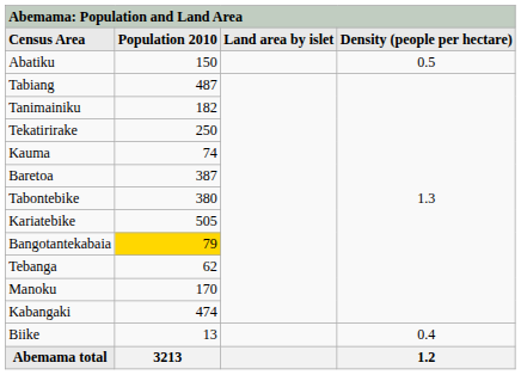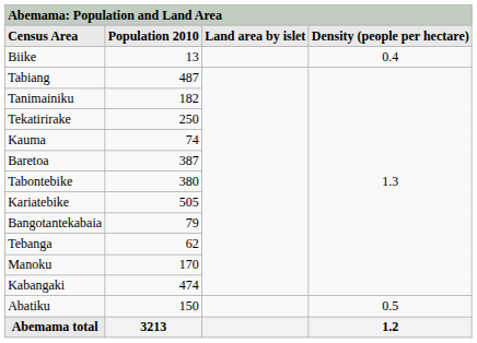 <table class="wikitable">
 <tr>
 <td colspan="4" style="background:#c1cdc1;"><strong>Abemama: Population and Land Area</strong></td>
 </tr>
 <tr>
 <th style="text-align:left; background:#e9e9e9; vertical-align:top;">Census Area</th>
 <th style="text-align:right; background:#e9e9e9; vertical-align:top;">Population 2010</th>
 <th style="text-align:right; background:#e9e9e9; vertical-align:top;">Land area by islet</th>
 <th style="text-align:right; background:#e9e9e9; vertical-align:top;">Density (people per hectare)</th>
 </tr>
 <tr>
-<td>Abatiku</td>
-<td align=right>150</td>
+<td>Biike</td>
+<td align=right>13</td>
 <td align=right></td>
-<td align=center>0.5</td>
+<td align=center>0.4</td>
 </tr>
 <tr>
 <td>Tabiang</td>
 <td align=right>487</td>
 <td style="text-align:right;" rowspan="11"></td>
 <td style="text-align:center;" rowspan="11">1.3</td>
 </tr>
 <tr>
 <td>Tanimainiku</td>
 <td align=right>182</td>
 </tr>
 <tr>
 <td>Tekatirirake</td>
 <td align=right>250</td>
 </tr>
 <tr>
 <td>Kauma</td>
 <td align=right>74</td>
 </tr>
 <tr>
 <td>Baretoa</td>
 <td align=right>387</td>
 </tr>
 <tr>
 <td>Tabontebike</td>
 <td align=right>380</td>
 </tr>
 <tr>
 <td>Kariatebike</td>
 <td align=right>505</td>
 </tr>
 <tr>
 <td>Bangotantekabaia</td>
-<td align=right style="background: gold;">79</td>
+<td align=right>79</td>
 </tr>
 <tr>
 <td>Tebanga</td>
 <td align=right>62</td>
 </tr>
 <tr>
 <td>Manoku</td>
 <td align=right>170</td>
 </tr>
 <tr>
 <td>Kabangaki</td>
 <td align=right>474</td>
 </tr>
 <tr>
-<td>Biike</td>
-<td align=right>13</td>
+<td>Abatiku</td>
+<td align=right>150</td>
 <td align=right></td>
-<td align=center>0.4</td>
+<td align=center>0.5</td>
 </tr>
 <tr>
 <th style="background:#e9e9e9;">Abemama total</th>
 <th align=right>3213</th>
 <th align=right></th>
 <th align=center>1.2</th>
 </tr>
 </table>
